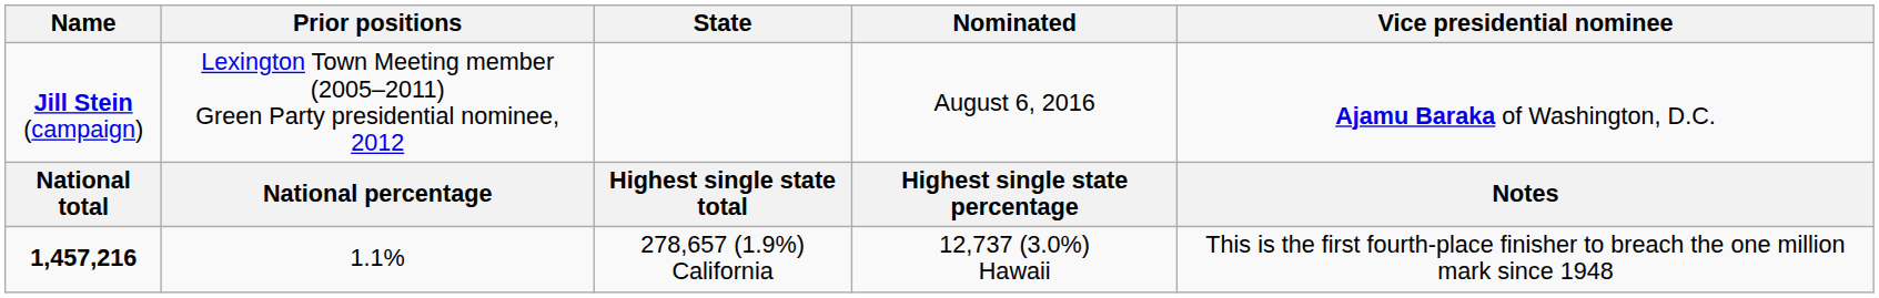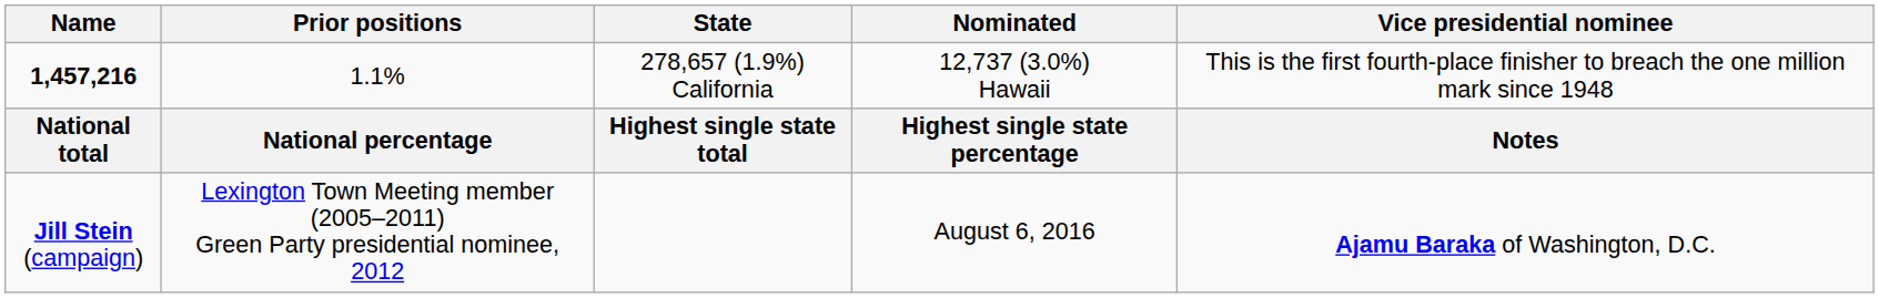 <table class=wikitable style="text-align:center;">
 <tr>
 <th>Name</th>
 <th>Prior positions</th>
 <th>State</th>
 <th>Nominated</th>
 <th>Vice presidential nominee</th>
 </tr>
 <tr>
-<td><br><strong><a href='#'>Jill Stein</a></strong><br>(<a href='#'>campaign</a>)</td>
-<td><a href='#'>Lexington</a> Town Meeting member (2005–2011)<br>Green Party presidential nominee, <a href='#'>2012</a></td>
-<td></td>
-<td>August 6, 2016</td>
-<td><br><strong><a href='#'>Ajamu Baraka</a></strong> of Washington, D.C.</td>
+<td><strong>1,457,216</strong></td>
+<td>1.1%</td>
+<td>278,657 (1.9%)<br>California</td>
+<td>12,737 (3.0%)<br>Hawaii</td>
+<td>This is the first fourth-place finisher to breach the one million mark since 1948</td>
 </tr>
 <tr>
 <th>National total</th>
 <th>National percentage</th>
 <th>Highest single state total</th>
 <th>Highest single state percentage</th>
 <th>Notes</th>
 </tr>
 <tr>
-<td><strong>1,457,216</strong></td>
-<td>1.1%</td>
-<td>278,657 (1.9%)<br>California</td>
-<td>12,737 (3.0%)<br>Hawaii</td>
-<td>This is the first fourth-place finisher to breach the one million mark since 1948</td>
+<td><br><strong><a href='#'>Jill Stein</a></strong><br>(<a href='#'>campaign</a>)</td>
+<td><a href='#'>Lexington</a> Town Meeting member (2005–2011)<br>Green Party presidential nominee, <a href='#'>2012</a></td>
+<td></td>
+<td>August 6, 2016</td>
+<td><br><strong><a href='#'>Ajamu Baraka</a></strong> of Washington, D.C.</td>
 </tr>
 </table>
